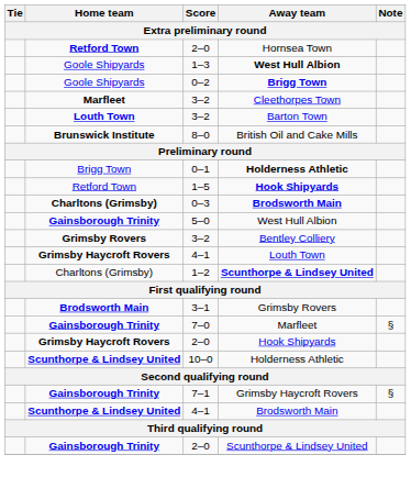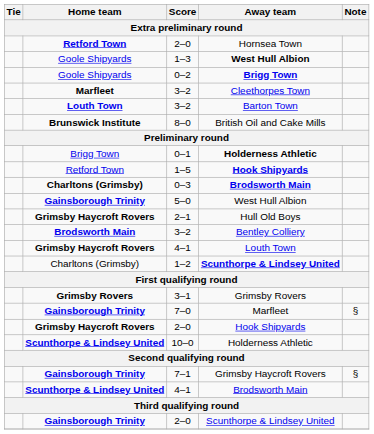 <table class="wikitable" style="text-align:center;">
 <tr>
 <th>Tie</th>
 <th>Home team</th>
 <th>Score</th>
 <th>Away team</th>
 <th>Note</th>
 </tr>
 <tr>
 <th colspan=5>Extra preliminary round</th>
 </tr>
 <tr>
 <td></td>
 <td><strong><a href='#'>Retford Town</a></strong></td>
 <td>2–0</td>
 <td>Hornsea Town</td>
 <td></td>
 </tr>
 <tr>
 <td></td>
 <td><a href='#'>Goole Shipyards</a></td>
 <td>1–3</td>
 <td><strong>West Hull Albion</strong></td>
 <td></td>
 </tr>
 <tr>
 <td></td>
 <td><a href='#'>Goole Shipyards</a></td>
 <td>0–2</td>
 <td><strong><a href='#'>Brigg Town</a></strong></td>
 <td></td>
 </tr>
 <tr>
 <td></td>
 <td><strong>Marfleet</strong></td>
 <td>3–2</td>
 <td><a href='#'>Cleethorpes Town</a></td>
 <td></td>
 </tr>
 <tr>
 <td></td>
 <td><strong><a href='#'>Louth Town</a></strong></td>
 <td>3–2</td>
 <td><a href='#'>Barton Town</a></td>
 <td></td>
 </tr>
 <tr>
 <td></td>
 <td><strong>Brunswick Institute</strong></td>
 <td>8–0</td>
 <td>British Oil and Cake Mills</td>
 <td></td>
 </tr>
 <tr>
 <th colspan=5>Preliminary round</th>
 </tr>
 <tr>
 <td></td>
 <td><a href='#'>Brigg Town</a></td>
 <td>0–1</td>
 <td><strong>Holderness Athletic</strong></td>
 <td></td>
 </tr>
 <tr>
 <td></td>
 <td><a href='#'>Retford Town</a></td>
 <td>1–5</td>
 <td><strong><a href='#'>Hook Shipyards</a></strong></td>
 <td></td>
 </tr>
 <tr>
 <td></td>
 <td><strong>Charltons (Grimsby)</strong></td>
 <td>0–3</td>
 <td><strong><a href='#'>Brodsworth Main</a></strong></td>
 <td></td>
 </tr>
 <tr>
 <td></td>
 <td><strong><a href='#'>Gainsborough Trinity</a></strong></td>
 <td>5–0</td>
 <td>West Hull Albion</td>
 <td></td>
 </tr>
 <tr>
 <td></td>
-<td><strong>Grimsby Rovers</strong></td>
+<td><strong>Grimsby Haycroft Rovers</strong></td>
+<td>2–1</td>
+<td>Hull Old Boys</td>
+<td></td>
+</tr>
+<tr>
+<td></td>
+<td><strong><a href='#'>Brodsworth Main</a></strong></td>
 <td>3–2</td>
 <td><a href='#'>Bentley Colliery</a></td>
 <td></td>
 </tr>
 <tr>
 <td></td>
 <td><strong>Grimsby Haycroft Rovers</strong></td>
 <td>4–1</td>
 <td><a href='#'>Louth Town</a></td>
 <td></td>
 </tr>
 <tr>
 <td></td>
 <td>Charltons (Grimsby)</td>
 <td>1–2</td>
 <td><strong><a href='#'>Scunthorpe & Lindsey United</a></strong></td>
 <td></td>
 </tr>
 <tr>
 <th colspan=5>First qualifying round</th>
 </tr>
 <tr>
 <td></td>
-<td><strong><a href='#'>Brodsworth Main</a></strong></td>
+<td><strong>Grimsby Rovers</strong></td>
 <td>3–1</td>
 <td>Grimsby Rovers</td>
 <td></td>
 </tr>
 <tr>
 <td></td>
 <td><strong><a href='#'>Gainsborough Trinity</a></strong></td>
 <td>7–0</td>
 <td>Marfleet</td>
 <td>§</td>
 </tr>
 <tr>
 <td></td>
 <td><strong>Grimsby Haycroft Rovers</strong></td>
 <td>2–0</td>
 <td><a href='#'>Hook Shipyards</a></td>
 <td></td>
 </tr>
 <tr>
 <td></td>
 <td><strong><a href='#'>Scunthorpe & Lindsey United</a></strong></td>
 <td>10–0</td>
 <td>Holderness Athletic</td>
 <td></td>
 </tr>
 <tr>
 <th colspan=5>Second qualifying round</th>
 </tr>
 <tr>
 <td></td>
 <td><strong><a href='#'>Gainsborough Trinity</a></strong></td>
 <td>7–1</td>
 <td>Grimsby Haycroft Rovers</td>
 <td>§</td>
 </tr>
 <tr>
 <td></td>
 <td><strong><a href='#'>Scunthorpe & Lindsey United</a></strong></td>
 <td>4–1</td>
 <td><a href='#'>Brodsworth Main</a></td>
 <td></td>
 </tr>
 <tr>
 <th colspan=5>Third qualifying round</th>
 </tr>
 <tr>
 <td></td>
 <td><strong><a href='#'>Gainsborough Trinity</a></strong></td>
 <td>2–0</td>
 <td><a href='#'>Scunthorpe & Lindsey United</a></td>
 <td></td>
 </tr>
 <tr>
 </tr>
 </table>
